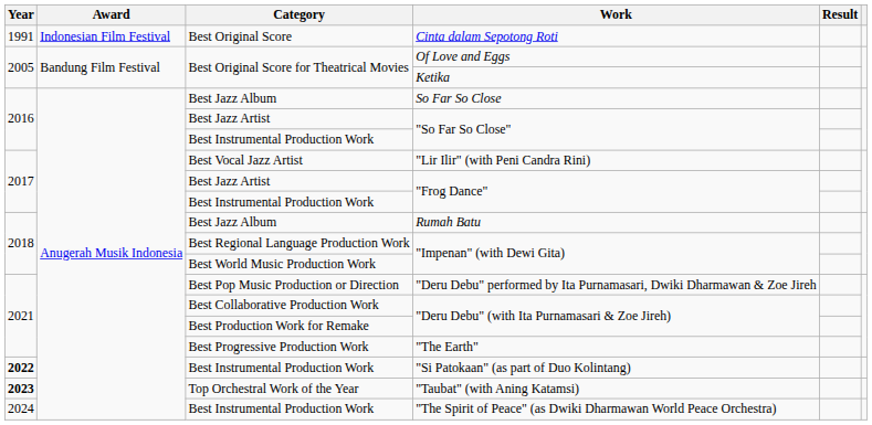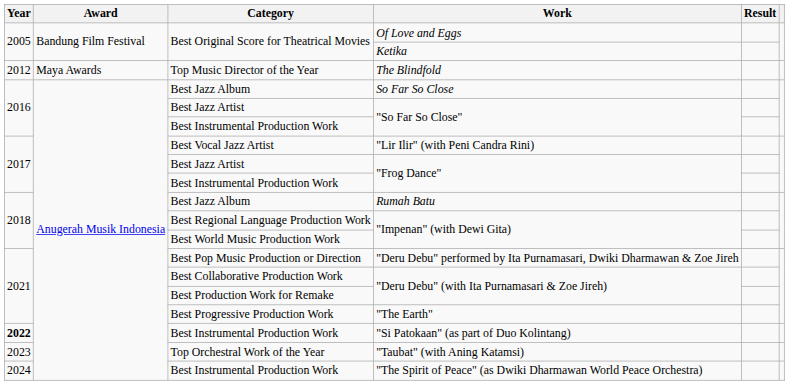 <table class="wikitable unsortable">
 <tr>
 <th>Year</th>
 <th>Award</th>
 <th>Category</th>
 <th>Work</th>
 <th>Result</th>
 <th></th>
-</tr>
-<tr>
-<td>1991</td>
-<td><a href='#'>Indonesian Film Festival</a></td>
-<td>Best Original Score</td>
-<td><em><a href='#'>Cinta dalam Sepotong Roti</a></em></td>
-<td></td>
-<td></td>
 </tr>
 <tr>
 <td rowspan="2">2005</td>
 <td rowspan="2">Bandung Film Festival</td>
 <td rowspan="2">Best Original Score for Theatrical Movies</td>
 <td><em>Of Love and Eggs</em></td>
 <td></td>
 <td rowspan="2"></td>
 </tr>
 <tr>
 <td><em>Ketika</em></td>
+<td></td>
+</tr>
+<tr>
+<td>2012</td>
+<td>Maya Awards</td>
+<td>Top Music Director of the Year</td>
+<td><em>The Blindfold</em></td>
+<td></td>
 <td></td>
 </tr>
 <tr>
 <td rowspan="3">2016</td>
 <td rowspan="16"><a href='#'>Anugerah Musik Indonesia</a></td>
 <td>Best Jazz Album</td>
 <td><em>So Far So Close</em></td>
 <td></td>
 <td rowspan="3" align="center"></td>
 </tr>
 <tr>
 <td>Best Jazz Artist</td>
 <td rowspan= "2">"So Far So Close"</td>
 <td></td>
 </tr>
 <tr>
 <td>Best Instrumental Production Work</td>
 <td></td>
 </tr>
 <tr>
 <td rowspan= "3">2017</td>
 <td>Best Vocal Jazz Artist</td>
 <td>"Lir Ilir" (with Peni Candra Rini)</td>
 <td></td>
 <td align="center" rowspan= "3"></td>
 </tr>
 <tr>
 <td>Best Jazz Artist</td>
 <td rowspan= "2">"Frog Dance"</td>
 <td></td>
 </tr>
 <tr>
 <td>Best Instrumental Production Work</td>
 <td></td>
 </tr>
 <tr>
 <td rowspan= "3">2018</td>
 <td>Best Jazz Album</td>
 <td><em>Rumah Batu</em></td>
 <td></td>
 <td rowspan= "3"></td>
 </tr>
 <tr>
 <td>Best Regional Language Production Work</td>
 <td rowspan= "2">"Impenan" (with Dewi Gita)</td>
 <td></td>
 </tr>
 <tr>
 <td>Best World Music Production Work</td>
 <td></td>
 </tr>
 <tr>
 <td rowspan= "4">2021</td>
 <td>Best Pop Music Production or Direction</td>
 <td>"Deru Debu" performed by Ita Purnamasari, Dwiki Dharmawan & Zoe Jireh</td>
 <td></td>
 <td rowspan= "4"></td>
 </tr>
 <tr>
 <td>Best Collaborative Production Work</td>
 <td rowspan= "2">"Deru Debu" (with Ita Purnamasari & Zoe Jireh)</td>
 <td></td>
 </tr>
 <tr>
 <td>Best Production Work for Remake</td>
 <td></td>
 </tr>
 <tr>
 <td>Best Progressive Production Work</td>
 <td>"The Earth"</td>
 <td></td>
 </tr>
 <tr>
 <td><strong>2022</strong></td>
 <td>Best Instrumental Production Work</td>
 <td>"Si Patokaan" (as part of Duo Kolintang)</td>
 <td></td>
 <td></td>
 </tr>
 <tr>
-<td><strong>2023</strong></td>
+<td>2023</td>
 <td>Top Orchestral Work of the Year</td>
 <td>"Taubat" (with Aning Katamsi)</td>
 <td></td>
 <td></td>
 </tr>
 <tr>
 <td>2024</td>
 <td>Best Instrumental Production Work</td>
 <td>"The Spirit of Peace" (as Dwiki Dharmawan World Peace Orchestra)</td>
 <td></td>
 <td></td>
 </tr>
 </table>
